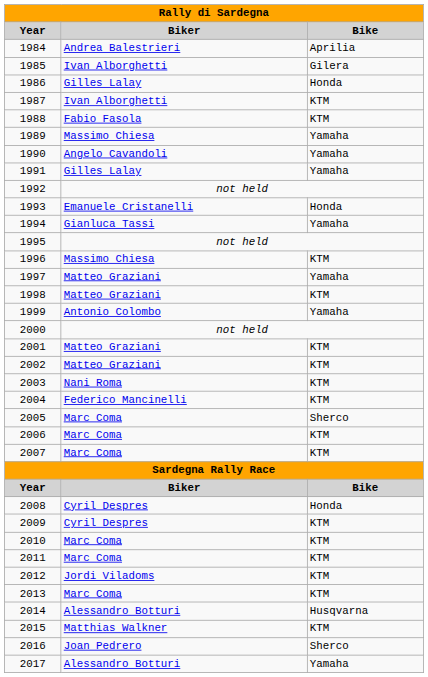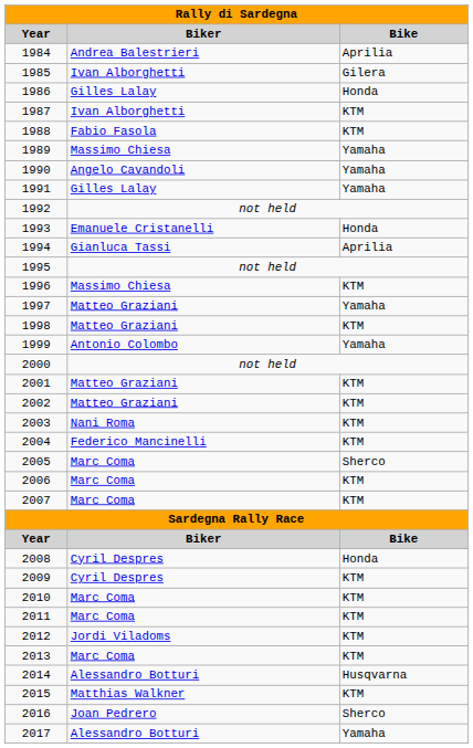 <table class="wikitable" width=40% style="font-size: 100%;">
 <tr>
 <td align=center colspan=3 bgcolor=orange><strong>Rally di Sardegna</strong></td>
 </tr>
 <tr bgcolor=lightgrey>
 <td align=center><strong>Year</strong></td>
 <td align=center><strong>Biker</strong></td>
 <td align=center><strong>Bike</strong></td>
 </tr>
 <tr>
 <td align=center>1984</td>
 <td> <a href='#'>Andrea Balestrieri</a></td>
 <td>Aprilia</td>
 </tr>
 <tr>
 <td align=center>1985</td>
 <td> <a href='#'>Ivan Alborghetti</a></td>
 <td>Gilera</td>
 </tr>
 <tr>
 <td align=center>1986</td>
 <td> <a href='#'>Gilles Lalay</a></td>
 <td>Honda</td>
 </tr>
 <tr>
 <td align=center>1987</td>
 <td> <a href='#'>Ivan Alborghetti</a></td>
 <td>KTM</td>
 </tr>
 <tr>
 <td align=center>1988</td>
 <td> <a href='#'>Fabio Fasola</a></td>
 <td>KTM</td>
 </tr>
 <tr>
 <td align=center>1989</td>
 <td> <a href='#'>Massimo Chiesa</a></td>
 <td>Yamaha</td>
 </tr>
 <tr>
 <td align=center>1990</td>
 <td> <a href='#'>Angelo Cavandoli</a></td>
 <td>Yamaha</td>
 </tr>
 <tr>
 <td align=center>1991</td>
 <td> <a href='#'>Gilles Lalay</a></td>
 <td>Yamaha</td>
 </tr>
 <tr>
 <td align=center>1992</td>
 <td colspan=2 align=center><em>not held</em></td>
 </tr>
 <tr>
 <td align=center>1993</td>
 <td> <a href='#'>Emanuele Cristanelli</a></td>
 <td>Honda</td>
 </tr>
 <tr>
 <td align=center>1994</td>
 <td> <a href='#'>Gianluca Tassi</a></td>
-<td>Yamaha</td>
+<td>Aprilia</td>
 </tr>
 <tr>
 <td align=center>1995</td>
 <td colspan=2 align=center><em>not held</em></td>
 </tr>
 <tr>
 <td align=center>1996</td>
 <td> <a href='#'>Massimo Chiesa</a></td>
 <td>KTM</td>
 </tr>
 <tr>
 <td align=center>1997</td>
 <td> <a href='#'>Matteo Graziani</a></td>
 <td>Yamaha</td>
 </tr>
 <tr>
 <td align=center>1998</td>
 <td> <a href='#'>Matteo Graziani</a></td>
 <td>KTM</td>
 </tr>
 <tr>
 <td align=center>1999</td>
 <td> <a href='#'>Antonio Colombo</a></td>
 <td>Yamaha</td>
 </tr>
 <tr>
 <td align=center>2000</td>
 <td colspan=2 align=center><em>not held</em></td>
 </tr>
 <tr>
 <td align=center>2001</td>
 <td> <a href='#'>Matteo Graziani</a></td>
 <td>KTM</td>
 </tr>
 <tr>
 <td align=center>2002</td>
 <td> <a href='#'>Matteo Graziani</a></td>
 <td>KTM</td>
 </tr>
 <tr>
 <td align=center>2003</td>
 <td> <a href='#'>Nani Roma</a></td>
 <td>KTM</td>
 </tr>
 <tr>
 <td align=center>2004</td>
 <td> <a href='#'>Federico Mancinelli</a></td>
 <td>KTM</td>
 </tr>
 <tr>
 <td align=center>2005</td>
 <td> <a href='#'>Marc Coma</a></td>
 <td>Sherco</td>
 </tr>
 <tr>
 <td align=center>2006</td>
 <td> <a href='#'>Marc Coma</a></td>
 <td>KTM</td>
 </tr>
 <tr>
 <td align=center>2007</td>
 <td> <a href='#'>Marc Coma</a></td>
 <td>KTM</td>
 </tr>
 <tr>
 <td align=center colspan=3 bgcolor=orange><strong>Sardegna Rally Race</strong></td>
 </tr>
 <tr bgcolor=lightgrey>
 <td align=center><strong>Year</strong></td>
 <td align=center><strong>Biker</strong></td>
 <td align=center><strong>Bike</strong></td>
 </tr>
 <tr>
 <td align=center>2008</td>
 <td> <a href='#'>Cyril Despres</a></td>
 <td>Honda</td>
 </tr>
 <tr>
 <td align=center>2009</td>
 <td> <a href='#'>Cyril Despres</a></td>
 <td>KTM</td>
 </tr>
 <tr>
 <td align=center>2010</td>
 <td> <a href='#'>Marc Coma</a></td>
 <td>KTM</td>
 </tr>
 <tr>
 <td align=center>2011</td>
 <td> <a href='#'>Marc Coma</a></td>
 <td>KTM</td>
 </tr>
 <tr>
 <td align=center>2012</td>
 <td> <a href='#'>Jordi Viladoms</a></td>
 <td>KTM</td>
 </tr>
 <tr>
 <td align=center>2013</td>
 <td> <a href='#'>Marc Coma</a></td>
 <td>KTM</td>
 </tr>
 <tr>
 <td align=center>2014</td>
 <td> <a href='#'>Alessandro Botturi</a></td>
 <td>Husqvarna</td>
 </tr>
 <tr>
 <td align=center>2015</td>
 <td> <a href='#'>Matthias Walkner</a></td>
 <td>KTM</td>
 </tr>
 <tr>
 <td align=center>2016</td>
 <td> <a href='#'>Joan Pedrero</a></td>
 <td>Sherco</td>
 </tr>
 <tr>
 <td align=center>2017</td>
 <td> <a href='#'>Alessandro Botturi</a></td>
 <td>Yamaha</td>
 </tr>
 </table>
